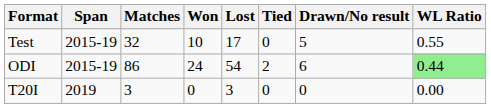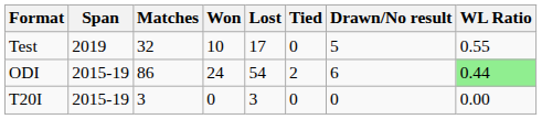 <table class="wikitable">
 <tr>
 <th>Format</th>
 <th>Span</th>
 <th>Matches</th>
 <th>Won</th>
 <th>Lost</th>
 <th>Tied</th>
 <th>Drawn/No result</th>
 <th>WL Ratio</th>
 </tr>
 <tr>
 <td>Test</td>
-<td>2015-19</td>
+<td>2019</td>
 <td>32</td>
 <td>10</td>
 <td>17</td>
 <td>0</td>
 <td>5</td>
 <td>0.55</td>
 </tr>
 <tr>
 <td>ODI</td>
 <td>2015-19</td>
 <td>86</td>
 <td>24</td>
 <td>54</td>
 <td>2</td>
 <td>6</td>
 <td style="background: lightgreen;">0.44</td>
 </tr>
 <tr>
 <td>T20I</td>
-<td>2019</td>
+<td>2015-19</td>
 <td>3</td>
 <td>0</td>
 <td>3</td>
 <td>0</td>
 <td>0</td>
 <td>0.00</td>
 </tr>
 </table>
